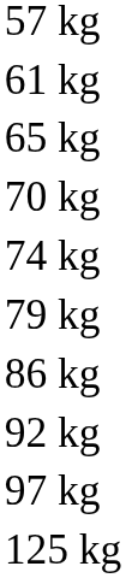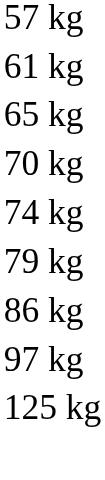 <table>
 <tr>
 <td rowspan=2>57 kg<br></td>
 <td rowspan=2></td>
 <td rowspan=2></td>
 <td></td>
 </tr>
 <tr>
 <td></td>
 </tr>
 <tr>
 <td rowspan=2>61 kg<br></td>
 <td rowspan=2></td>
 <td rowspan=2></td>
 <td></td>
 </tr>
 <tr>
 <td></td>
 </tr>
 <tr>
 <td rowspan=2>65 kg<br></td>
 <td rowspan=2></td>
 <td rowspan=2></td>
 <td></td>
 </tr>
 <tr>
 <td></td>
 </tr>
 <tr>
 <td rowspan=2>70 kg<br></td>
 <td rowspan=2></td>
 <td rowspan=2></td>
 <td></td>
 </tr>
 <tr>
 <td></td>
 </tr>
 <tr>
 <td rowspan=2>74 kg<br></td>
 <td rowspan=2></td>
 <td rowspan=2></td>
 <td></td>
 </tr>
 <tr>
 <td></td>
 </tr>
 <tr>
 <td rowspan=2>79 kg<br></td>
 <td rowspan=2></td>
 <td rowspan=2></td>
 <td></td>
 </tr>
 <tr>
 <td></td>
 </tr>
 <tr>
 <td rowspan=2>86 kg<br></td>
 <td rowspan=2></td>
 <td rowspan=2></td>
 <td></td>
 </tr>
 <tr>
 <td></td>
 </tr>
 <tr>
-<td>92 kg<br></td>
-<td></td>
-<td></td>
-<td></td>
-</tr>
-<tr>
 <td rowspan=2>97 kg<br></td>
 <td rowspan=2></td>
 <td rowspan=2></td>
 <td></td>
 </tr>
 <tr>
 <td></td>
 </tr>
 <tr>
 <td rowspan=2>125 kg<br></td>
 <td rowspan=2></td>
 <td rowspan=2></td>
 <td></td>
 </tr>
 <tr>
 <td></td>
 </tr>
 <tr>
 </tr>
 </table>
